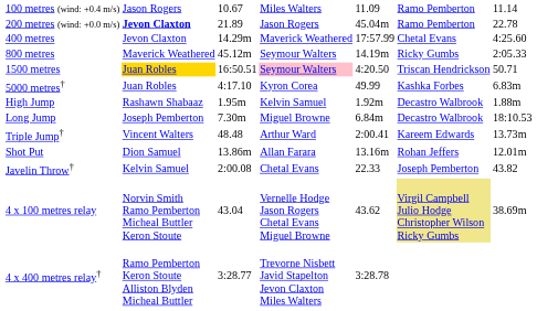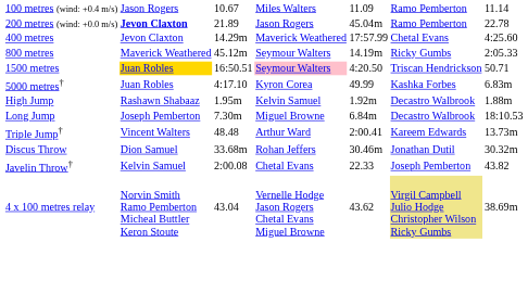 <table>
 <tr>
 <td><a href='#'>100 metres</a> <small>(wind: +0.4 m/s)</small></td>
 <td align=left><a href='#'>Jason Rogers</a> <br> </td>
 <td>10.67</td>
 <td align=left><a href='#'>Miles Walters</a> <br> </td>
 <td>11.09</td>
 <td align=left><a href='#'>Ramo Pemberton</a> <br> </td>
 <td>11.14</td>
 </tr>
 <tr>
 <td><a href='#'>200 metres</a> <small>(wind: +0.0 m/s)</small></td>
 <td align=left><strong><a href='#'>Jevon Claxton</a> <br> </strong></td>
 <td>21.89</td>
 <td align=left><a href='#'>Jason Rogers</a> <br> </td>
 <td>45.04m</td>
 <td align=left><a href='#'>Ramo Pemberton</a> <br> </td>
 <td>22.78</td>
 </tr>
 <tr>
 <td><a href='#'>400 metres</a></td>
 <td align=left><a href='#'>Jevon Claxton</a> <br> </td>
 <td>14.29m</td>
 <td align=left><a href='#'>Maverick Weathered</a> <br> </td>
 <td>17:57.99</td>
 <td align=left><a href='#'>Chetal Evans</a> <br> </td>
 <td>4:25.60</td>
 </tr>
 <tr>
 <td><a href='#'>800 metres</a></td>
 <td align=left><a href='#'>Maverick Weathered</a> <br> </td>
 <td>45.12m</td>
 <td align=left><a href='#'>Seymour Walters</a> <br> </td>
 <td>14.19m</td>
 <td align=left><a href='#'>Ricky Gumbs</a> <br> </td>
 <td>2:05.33</td>
 </tr>
 <tr>
 <td><a href='#'>1500 metres</a></td>
 <td align=left style="background: gold;"><a href='#'>Juan Robles</a> <br> </td>
 <td>16:50.51</td>
 <td align=left style="background: pink;"><a href='#'>Seymour Walters</a> <br> </td>
 <td>4:20.50</td>
 <td align=left><a href='#'>Triscan Hendrickson</a> <br> </td>
 <td>50.71</td>
 </tr>
 <tr>
 <td><a href='#'>5000 metres</a><sup>†</sup></td>
 <td align=left><a href='#'>Juan Robles</a> <br> </td>
 <td>4:17.10</td>
 <td align=left><a href='#'>Kyron Corea</a> <br> </td>
 <td>49.99</td>
 <td align=left><a href='#'>Kashka Forbes</a> <br> </td>
 <td>6.83m</td>
 </tr>
 <tr>
 <td><a href='#'>High Jump</a></td>
 <td align=left><a href='#'>Rashawn Shabaaz</a> <br> </td>
 <td>1.95m</td>
 <td align=left><a href='#'>Kelvin Samuel</a> <br> </td>
 <td>1.92m</td>
 <td align=left><a href='#'>Decastro Walbrook</a> <br> </td>
 <td>1.88m</td>
 </tr>
 <tr>
 <td><a href='#'>Long Jump</a></td>
 <td align=left><a href='#'>Joseph Pemberton</a> <br> </td>
 <td>7.30m</td>
 <td align=left><a href='#'>Miguel Browne</a> <br> </td>
 <td>6.84m</td>
 <td align=left><a href='#'>Decastro Walbrook</a> <br> </td>
 <td>18:10.53</td>
 </tr>
 <tr>
 <td><a href='#'>Triple Jump</a><sup>†</sup></td>
 <td align=left><a href='#'>Vincent Walters</a> <br> </td>
 <td>48.48</td>
 <td align=left><a href='#'>Arthur Ward</a> <br> </td>
 <td>2:00.41</td>
 <td align=left><a href='#'>Kareem Edwards</a> <br> </td>
 <td>13.73m</td>
 </tr>
 <tr>
-<td><a href='#'>Shot Put</a></td>
+<td><a href='#'>Discus Throw</a></td>
 <td align=left><a href='#'>Dion Samuel</a> <br> </td>
-<td>13.86m</td>
-<td align=left><a href='#'>Allan Farara</a> <br> </td>
-<td>13.16m</td>
+<td>33.68m</td>
 <td align=left><a href='#'>Rohan Jeffers</a> <br> </td>
-<td>12.01m</td>
+<td>30.46m</td>
+<td align=left><a href='#'>Jonathan Dutil</a> <br> </td>
+<td>30.32m</td>
 </tr>
 <tr>
 <td><a href='#'>Javelin Throw</a><sup>†</sup></td>
 <td align=left><a href='#'>Kelvin Samuel</a> <br> </td>
 <td>2:00.08</td>
 <td align=left><a href='#'>Chetal Evans</a> <br> </td>
 <td>22.33</td>
 <td align=left><a href='#'>Joseph Pemberton</a> <br> </td>
 <td>43.82</td>
 </tr>
 <tr>
 <td><a href='#'>4 x 100 metres relay</a></td>
 <td><br><a href='#'>Norvin Smith</a><br><a href='#'>Ramo Pemberton</a><br><a href='#'>Micheal Buttler</a><br><a href='#'>Keron Stoute</a></td>
 <td>43.04</td>
 <td><br><a href='#'>Vernelle Hodge</a><br><a href='#'>Jason Rogers</a><br><a href='#'>Chetal Evans</a><br><a href='#'>Miguel Browne</a></td>
 <td>43.62</td>
 <td style="background: khaki;"><br><a href='#'>Virgil Campbell</a><br><a href='#'>Julio Hodge</a><br><a href='#'>Christopher Wilson</a><br><a href='#'>Ricky Gumbs</a></td>
 <td>38.69m</td>
 </tr>
-<tr>
-<td><a href='#'>4 x 400 metres relay</a><sup>†</sup></td>
-<td><br><a href='#'>Ramo Pemberton</a><br><a href='#'>Keron Stoute</a><br><a href='#'>Alliston Blyden</a><br><a href='#'>Micheal Buttler</a></td>
-<td>3:28.77</td>
-<td><br><a href='#'>Trevorne Nisbett</a><br><a href='#'>Javid Stapelton</a><br><a href='#'>Jevon Claxton</a><br><a href='#'>Miles Walters</a></td>
-<td>3:28.78</td>
-<td></td>
-<td></td>
-</tr>
 </table>
